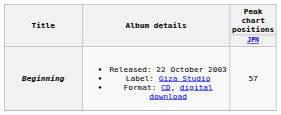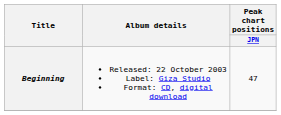 <table class="wikitable plainrowheaders" style="text-align:center">
 <tr>
 <th scope="col" rowspan="2" style="width:9.5em;">Title</th>
 <th scope="col" rowspan="2" style="width:18.5em;">Album details</th>
 <th scope="col" colspan="1">Peak chart positions</th>
 </tr>
 <tr style="font-size:smaller;">
 <th scope="col" style="width:3em;"><a href='#'>JPN</a><br></th>
 </tr>
 <tr>
 <th scope="row"><em>Beginning</em></th>
 <td><br><ul><li>Released: 22 October 2003</li><li>Label: <a href='#'>Giza Studio</a></li><li>Format: <a href='#'>CD</a>, <a href='#'>digital download</a></li></ul></td>
-<td>57</td>
+<td>47</td>
 </tr>
 <tr>
 </tr>
 </table>
